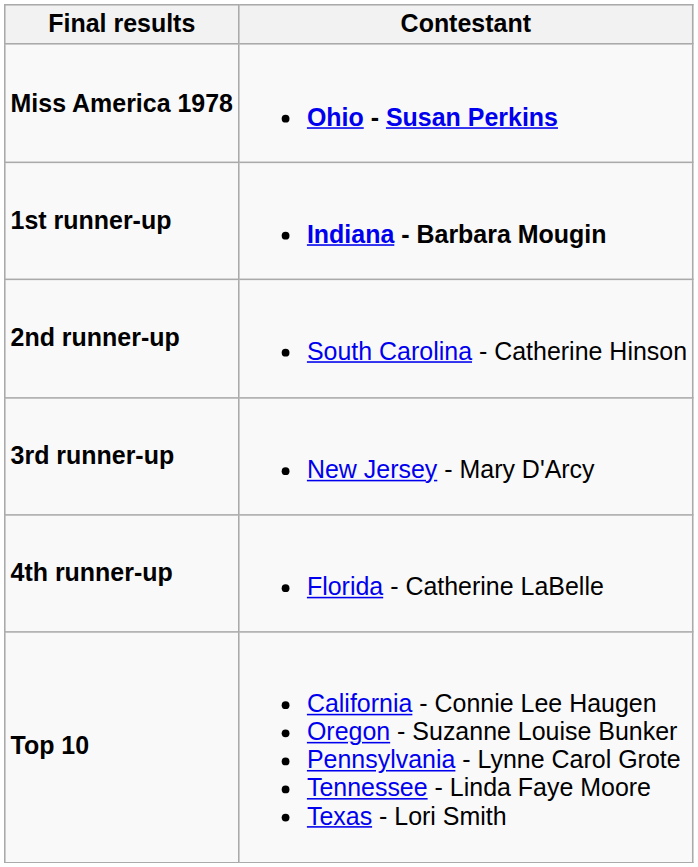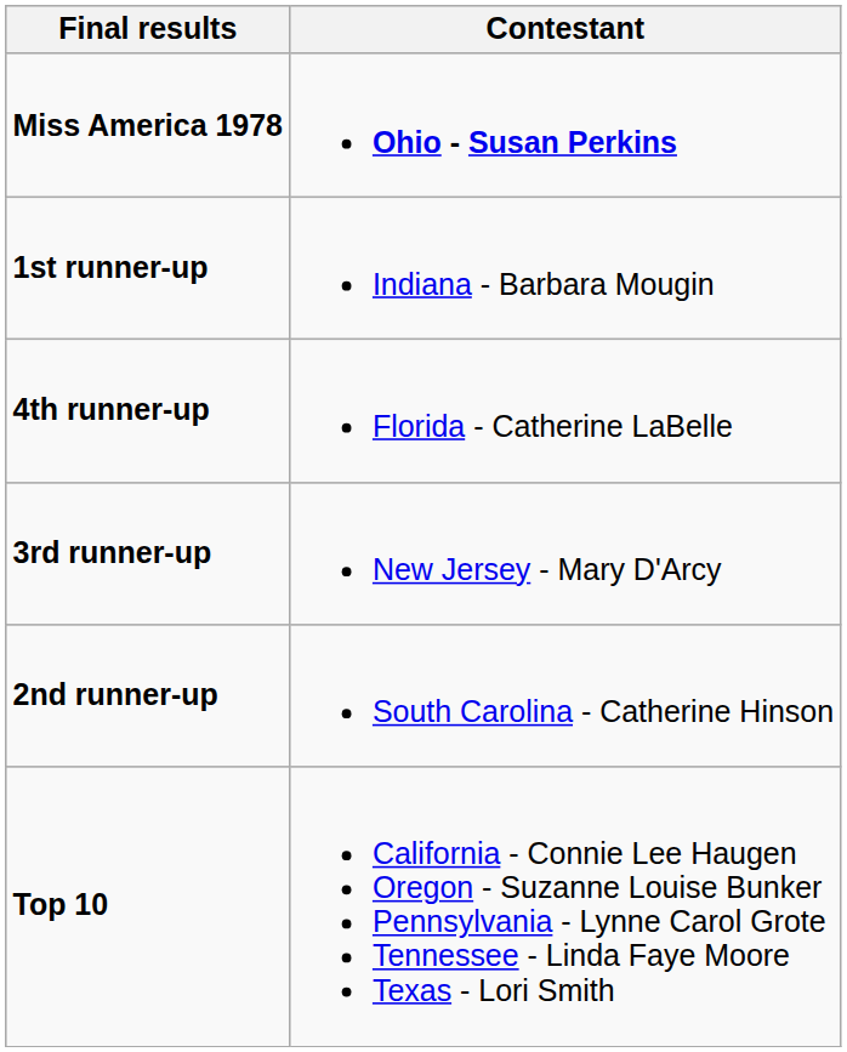 <table class="wikitable">
 <tr>
 <th>Final results</th>
 <th>Contestant</th>
 </tr>
 <tr>
 <td><strong>Miss America 1978</strong></td>
 <td><strong><br><ul><li> <a href='#'>Ohio</a> - <a href='#'>Susan Perkins</a></li></ul></strong></td>
 </tr>
 <tr>
 <td><strong>1st runner-up</strong></td>
-<td><strong><br><ul><li> <a href='#'>Indiana</a> - Barbara Mougin</li></ul></strong></td>
+<td><br><ul><li> <a href='#'>Indiana</a> - Barbara Mougin</li></ul></td>
+</tr>
+<tr>
+<td><strong>4th runner-up</strong></td>
+<td><br><ul><li> <a href='#'>Florida</a> - Catherine LaBelle</li></ul></td>
+</tr>
+<tr>
+<td><strong>3rd runner-up</strong></td>
+<td><br><ul><li> <a href='#'>New Jersey</a> - Mary D'Arcy</li></ul></td>
 </tr>
 <tr>
 <td><strong>2nd runner-up</strong></td>
 <td><br><ul><li> <a href='#'>South Carolina</a> - Catherine Hinson</li></ul></td>
 </tr>
 <tr>
-<td><strong>3rd runner-up</strong></td>
-<td><br><ul><li> <a href='#'>New Jersey</a> - Mary D'Arcy</li></ul></td>
-</tr>
-<tr>
-<td><strong>4th runner-up</strong></td>
-<td><br><ul><li> <a href='#'>Florida</a> - Catherine LaBelle</li></ul></td>
-</tr>
-<tr>
 <td><strong>Top 10</strong></td>
 <td><br><ul><li> <a href='#'>California</a> - Connie Lee Haugen</li><li> <a href='#'>Oregon</a> - Suzanne Louise Bunker</li><li> <a href='#'>Pennsylvania</a> - Lynne Carol Grote</li><li> <a href='#'>Tennessee</a> - Linda Faye Moore</li><li> <a href='#'>Texas</a> - Lori Smith</li></ul></td>
 </tr>
 </table>
